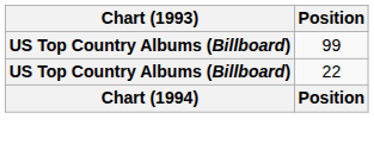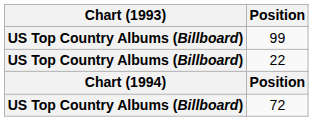 <table class="wikitable plainrowheaders" style="text-align:center">
 <tr>
 <th scope="col">Chart (1993)</th>
 <th scope="col">Position</th>
 </tr>
 <tr>
 <th scope="row">US Top Country Albums (<em>Billboard</em>)</th>
 <td>99</td>
 </tr>
 <tr>
 <th scope="row">US Top Country Albums (<em>Billboard</em>)</th>
 <td>22</td>
 </tr>
 <tr>
 <th scope="col">Chart (1994)</th>
 <th scope="col">Position</th>
 </tr>
+<tr>
+<th scope="row">US Top Country Albums (<em>Billboard</em>)</th>
+<td>72</td>
+</tr>
 </table>
